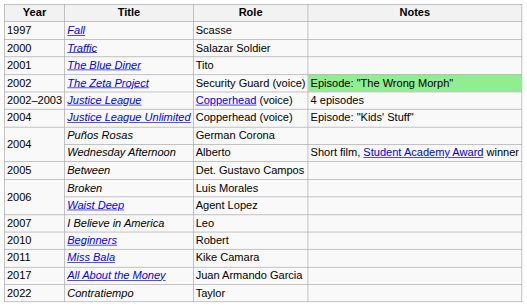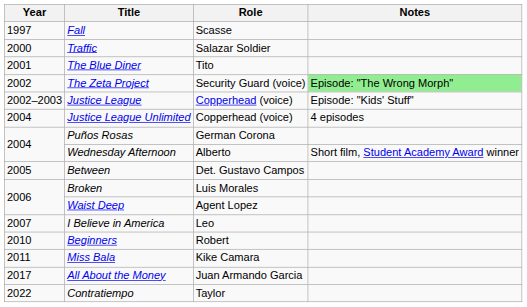 <table class="wikitable">
 <tr>
 <th>Year</th>
 <th>Title</th>
 <th>Role</th>
 <th>Notes</th>
 </tr>
 <tr>
 <td>1997</td>
 <td><a href='#'><em>Fall</em></a></td>
 <td>Scasse</td>
 <td></td>
 </tr>
 <tr>
 <td>2000</td>
 <td><a href='#'><em>Traffic</em></a></td>
 <td>Salazar Soldier</td>
 <td></td>
 </tr>
 <tr>
 <td>2001</td>
 <td><em><a href='#'>The Blue Diner</a></em></td>
 <td>Tito</td>
 <td></td>
 </tr>
 <tr>
 <td>2002</td>
 <td><em><a href='#'>The Zeta Project</a></em></td>
 <td>Security Guard (voice)</td>
 <td style="background: lightgreen;">Episode: "The Wrong Morph"</td>
 </tr>
 <tr>
 <td>2002–2003</td>
 <td><em><a href='#'>Justice League</a></em></td>
 <td><a href='#'>Copperhead</a> (voice)</td>
-<td>4 episodes</td>
+<td>Episode: "Kids' Stuff"</td>
 </tr>
 <tr>
 <td>2004</td>
 <td><em><a href='#'>Justice League Unlimited</a></em></td>
 <td>Copperhead (voice)</td>
-<td>Episode: "Kids' Stuff"</td>
+<td>4 episodes</td>
 </tr>
 <tr>
 <td rowspan="2">2004</td>
 <td><em>Puños Rosas</em></td>
 <td>German Corona</td>
 <td></td>
 </tr>
 <tr>
 <td><em>Wednesday Afternoon</em></td>
 <td>Alberto</td>
 <td>Short film, <a href='#'>Student Academy Award</a> winner</td>
 </tr>
 <tr>
 <td>2005</td>
 <td><em>Between</em></td>
 <td>Det. Gustavo Campos</td>
 <td></td>
 </tr>
 <tr>
 <td rowspan="2">2006</td>
 <td><em>Broken</em></td>
 <td>Luis Morales</td>
 <td></td>
 </tr>
 <tr>
 <td><em><a href='#'>Waist Deep</a></em></td>
 <td>Agent Lopez</td>
 <td></td>
 </tr>
 <tr>
 <td>2007</td>
 <td><em>I Believe in America</em></td>
 <td>Leo</td>
 <td></td>
 </tr>
 <tr>
 <td>2010</td>
 <td><em><a href='#'>Beginners</a></em></td>
 <td>Robert</td>
 <td></td>
 </tr>
 <tr>
 <td>2011</td>
 <td><a href='#'><em>Miss Bala</em></a></td>
 <td>Kike Camara</td>
 <td></td>
 </tr>
 <tr>
 <td>2017</td>
 <td><em><a href='#'>All About the Money</a></em></td>
 <td>Juan Armando Garcia</td>
 <td></td>
 </tr>
 <tr>
 <td>2022</td>
 <td><em>Contratiempo</em></td>
 <td>Taylor</td>
 <td></td>
 </tr>
 </table>
